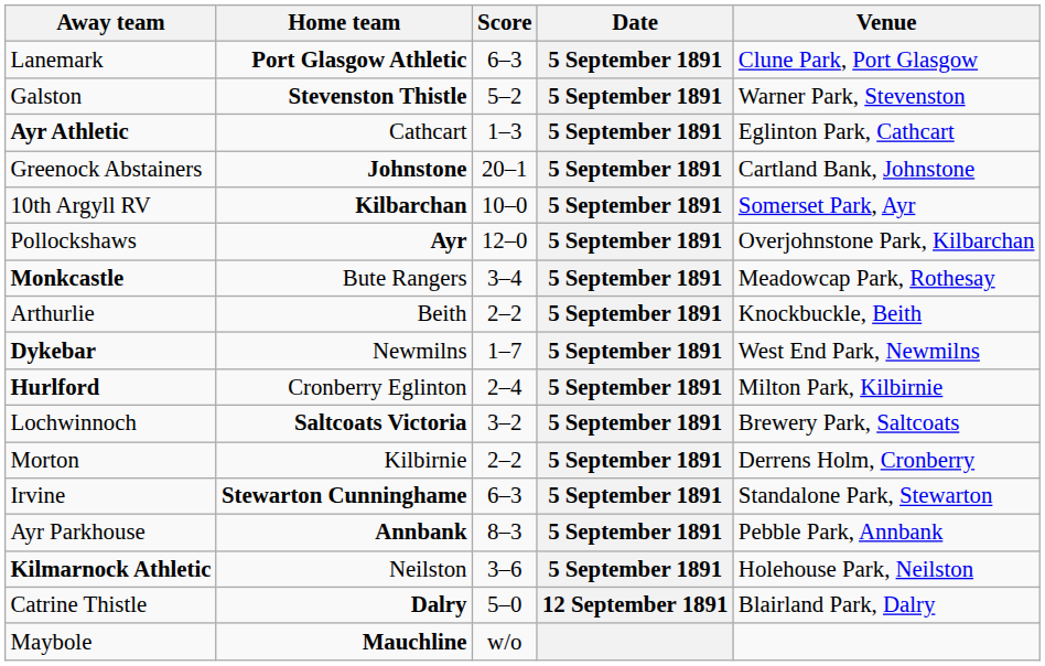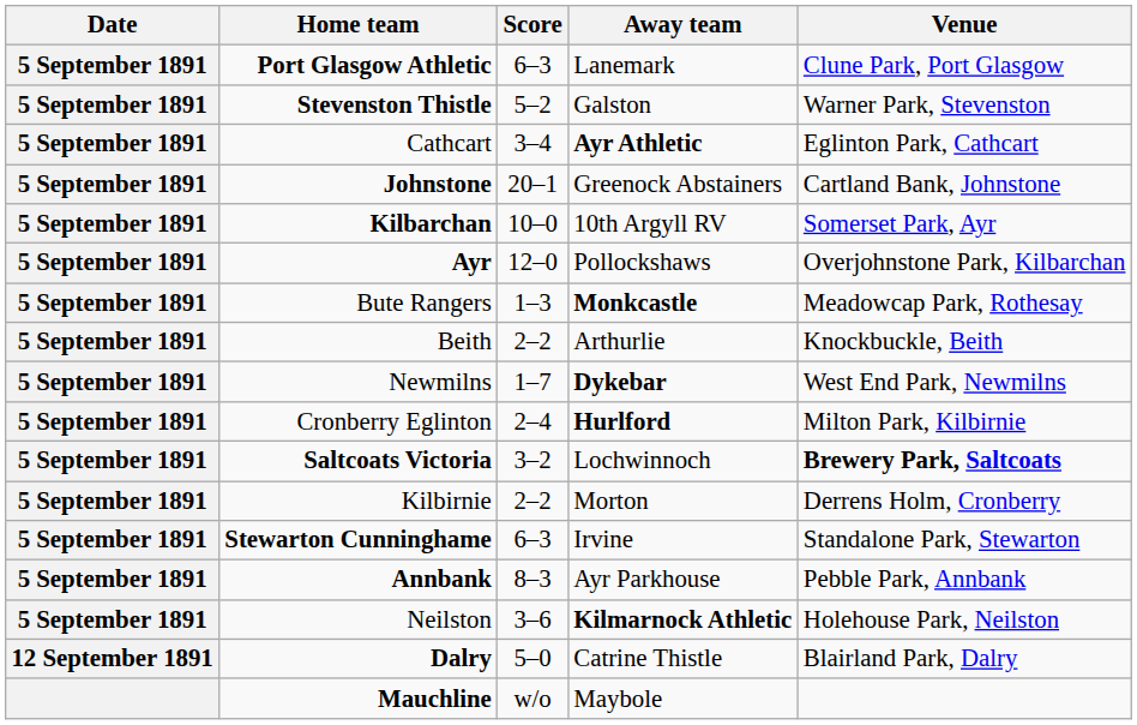 <table class="wikitable football-result-list" style="max-width: 80em; text-align: center">
 <tr>
-<th scope="col">Away team</th>
+<th scope="col">Date</th>
 <th scope="col">Home team</th>
 <th scope="col">Score</th>
-<th scope="col">Date</th>
+<th scope="col">Away team</th>
 <th scope="col">Venue</th>
 </tr>
 <tr>
-<td align=left>Lanemark</td>
+<th scope="row">5 September 1891</th>
 <td align=right><strong>Port Glasgow Athletic</strong></td>
 <td>6–3</td>
-<th scope="row">5 September 1891</th>
+<td align=left>Lanemark</td>
 <td align=left><a href='#'>Clune Park</a>, <a href='#'>Port Glasgow</a></td>
 </tr>
 <tr>
-<td align=left>Galston</td>
+<th scope="row">5 September 1891</th>
 <td align=right><strong>Stevenston Thistle</strong></td>
 <td>5–2</td>
-<th scope="row">5 September 1891</th>
+<td align=left>Galston</td>
 <td align=left>Warner Park, <a href='#'>Stevenston</a></td>
 </tr>
 <tr>
+<th scope="row">5 September 1891</th>
+<td align=right>Cathcart</td>
+<td>3–4</td>
 <td align=left><strong>Ayr Athletic</strong></td>
-<td align=right>Cathcart</td>
-<td>1–3</td>
-<th scope="row">5 September 1891</th>
 <td align=left>Eglinton Park, <a href='#'>Cathcart</a></td>
 </tr>
 <tr>
-<td align=left>Greenock Abstainers</td>
+<th scope="row">5 September 1891</th>
 <td align=right><strong>Johnstone</strong></td>
 <td>20–1</td>
-<th scope="row">5 September 1891</th>
+<td align=left>Greenock Abstainers</td>
 <td align=left>Cartland Bank, <a href='#'>Johnstone</a></td>
 </tr>
 <tr>
-<td align=left>10th Argyll RV</td>
+<th scope="row">5 September 1891</th>
 <td align=right><strong>Kilbarchan</strong></td>
 <td>10–0</td>
-<th scope="row">5 September 1891</th>
+<td align=left>10th Argyll RV</td>
 <td align=left><a href='#'>Somerset Park</a>, <a href='#'>Ayr</a></td>
 </tr>
 <tr>
-<td align=left>Pollockshaws</td>
+<th scope="row">5 September 1891</th>
 <td align=right><strong>Ayr</strong></td>
 <td>12–0</td>
-<th scope="row">5 September 1891</th>
+<td align=left>Pollockshaws</td>
 <td align=left>Overjohnstone Park, <a href='#'>Kilbarchan</a></td>
 </tr>
 <tr>
+<th scope="row">5 September 1891</th>
+<td align=right>Bute Rangers</td>
+<td>1–3</td>
 <td align=left><strong>Monkcastle</strong></td>
-<td align=right>Bute Rangers</td>
-<td>3–4</td>
-<th scope="row">5 September 1891</th>
 <td align=left>Meadowcap Park, <a href='#'>Rothesay</a></td>
 </tr>
 <tr>
-<td align=left>Arthurlie</td>
+<th scope="row">5 September 1891</th>
 <td align=right>Beith</td>
 <td>2–2</td>
-<th scope="row">5 September 1891</th>
+<td align=left>Arthurlie</td>
 <td align=left>Knockbuckle, <a href='#'>Beith</a></td>
 </tr>
 <tr>
-<td align=left><strong>Dykebar</strong></td>
+<th scope="row">5 September 1891</th>
 <td align=right>Newmilns</td>
 <td>1–7</td>
-<th scope="row">5 September 1891</th>
+<td align=left><strong>Dykebar</strong></td>
 <td align=left>West End Park, <a href='#'>Newmilns</a></td>
 </tr>
 <tr>
-<td align=left><strong>Hurlford</strong></td>
+<th scope="row">5 September 1891</th>
 <td align=right>Cronberry Eglinton</td>
 <td>2–4</td>
-<th scope="row">5 September 1891</th>
+<td align=left><strong>Hurlford</strong></td>
 <td align=left>Milton Park, <a href='#'>Kilbirnie</a></td>
 </tr>
 <tr>
-<td align=left>Lochwinnoch</td>
+<th scope="row">5 September 1891</th>
 <td align=right><strong>Saltcoats Victoria</strong></td>
 <td>3–2</td>
-<th scope="row">5 September 1891</th>
-<td align=left>Brewery Park, <a href='#'>Saltcoats</a></td>
+<td align=left>Lochwinnoch</td>
+<td align=left><strong>Brewery Park, <a href='#'>Saltcoats</a></strong></td>
 </tr>
 <tr>
-<td align=left>Morton</td>
+<th scope="row">5 September 1891</th>
 <td align=right>Kilbirnie</td>
 <td>2–2</td>
-<th scope="row">5 September 1891</th>
+<td align=left>Morton</td>
 <td align=left>Derrens Holm, <a href='#'>Cronberry</a></td>
 </tr>
 <tr>
-<td align=left>Irvine</td>
+<th scope="row">5 September 1891</th>
 <td align=right><strong>Stewarton Cunninghame</strong></td>
 <td>6–3</td>
-<th scope="row">5 September 1891</th>
+<td align=left>Irvine</td>
 <td align=left>Standalone Park, <a href='#'>Stewarton</a></td>
 </tr>
 <tr>
-<td align=left>Ayr Parkhouse</td>
+<th scope="row">5 September 1891</th>
 <td align=right><strong>Annbank</strong></td>
 <td>8–3</td>
-<th scope="row">5 September 1891</th>
+<td align=left>Ayr Parkhouse</td>
 <td align=left>Pebble Park, <a href='#'>Annbank</a></td>
 </tr>
 <tr>
-<td align=left><strong>Kilmarnock Athletic</strong></td>
+<th scope="row">5 September 1891</th>
 <td align=right>Neilston</td>
 <td>3–6</td>
-<th scope="row">5 September 1891</th>
+<td align=left><strong>Kilmarnock Athletic</strong></td>
 <td align=left>Holehouse Park, <a href='#'>Neilston</a></td>
 </tr>
 <tr>
-<td align=left>Catrine Thistle</td>
+<th scope="row">12 September 1891</th>
 <td align=right><strong>Dalry</strong></td>
 <td>5–0</td>
-<th scope="row">12 September 1891</th>
+<td align=left>Catrine Thistle</td>
 <td align=left>Blairland Park, <a href='#'>Dalry</a></td>
 </tr>
 <tr>
-<td align=left>Maybole</td>
+<th scope="row"></th>
 <td align=right><strong>Mauchline</strong></td>
 <td>w/o</td>
-<th scope="row"></th>
+<td align=left>Maybole</td>
 <td></td>
 </tr>
 </table>
